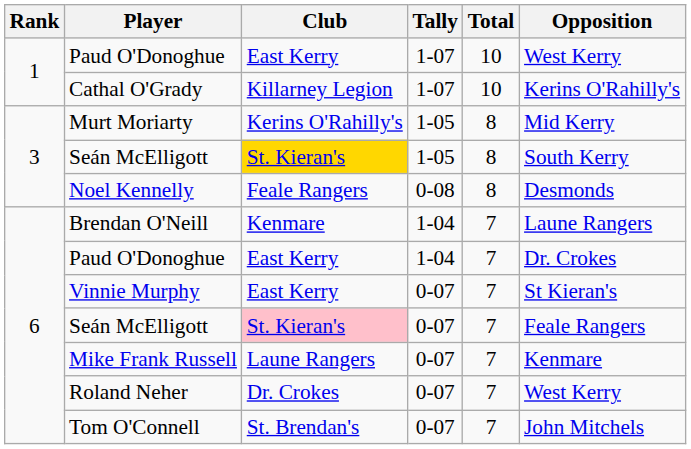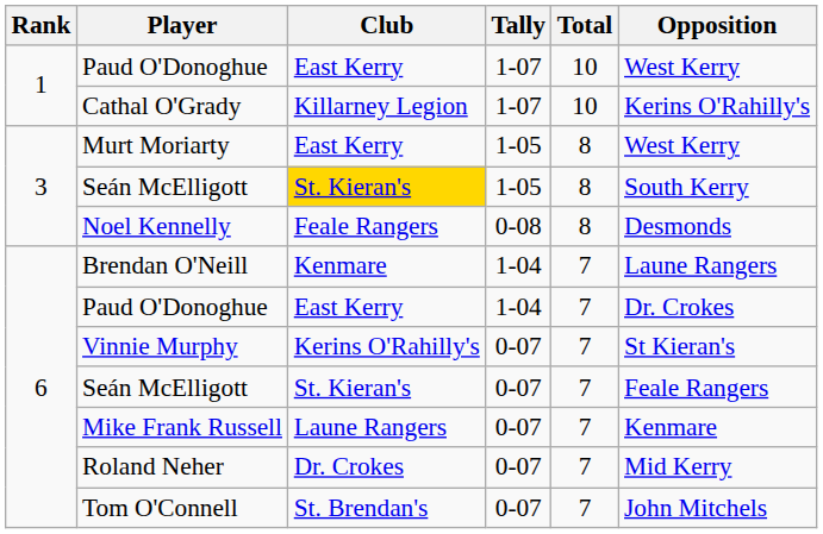 <table class="wikitable">
 <tr>
 <th>Rank</th>
 <th>Player</th>
 <th>Club</th>
 <th>Tally</th>
 <th>Total</th>
 <th>Opposition</th>
 </tr>
 <tr>
 <td rowspan="2" style="text-align:center;">1</td>
 <td>Paud O'Donoghue</td>
 <td><a href='#'>East Kerry</a></td>
 <td align=center>1-07</td>
 <td align=center>10</td>
 <td><a href='#'>West Kerry</a></td>
 </tr>
 <tr>
 <td>Cathal O'Grady</td>
 <td><a href='#'>Killarney Legion</a></td>
 <td align=center>1-07</td>
 <td align=center>10</td>
 <td><a href='#'>Kerins O'Rahilly's</a></td>
 </tr>
 <tr>
 <td rowspan="3" style="text-align:center;">3</td>
 <td>Murt Moriarty</td>
-<td><a href='#'>Kerins O'Rahilly's</a></td>
+<td><a href='#'>East Kerry</a></td>
 <td align=center>1-05</td>
 <td align=center>8</td>
-<td><a href='#'>Mid Kerry</a></td>
+<td><a href='#'>West Kerry</a></td>
 </tr>
 <tr>
 <td>Seán McElligott</td>
 <td style="background: gold;"><a href='#'>St. Kieran's</a></td>
 <td align=center>1-05</td>
 <td align=center>8</td>
 <td><a href='#'>South Kerry</a></td>
 </tr>
 <tr>
 <td><a href='#'>Noel Kennelly</a></td>
 <td><a href='#'>Feale Rangers</a></td>
 <td align=center>0-08</td>
 <td align=center>8</td>
 <td><a href='#'>Desmonds</a></td>
 </tr>
 <tr>
 <td rowspan="7" style="text-align:center;">6</td>
 <td>Brendan O'Neill</td>
 <td><a href='#'>Kenmare</a></td>
 <td align=center>1-04</td>
 <td align=center>7</td>
 <td><a href='#'>Laune Rangers</a></td>
 </tr>
 <tr>
 <td>Paud O'Donoghue</td>
 <td><a href='#'>East Kerry</a></td>
 <td align=center>1-04</td>
 <td align=center>7</td>
 <td><a href='#'>Dr. Crokes</a></td>
 </tr>
 <tr>
 <td><a href='#'>Vinnie Murphy</a></td>
-<td><a href='#'>East Kerry</a></td>
+<td><a href='#'>Kerins O'Rahilly's</a></td>
 <td align=center>0-07</td>
 <td align=center>7</td>
 <td><a href='#'>St Kieran's</a></td>
 </tr>
 <tr>
 <td>Seán McElligott</td>
-<td style="background: pink;"><a href='#'>St. Kieran's</a></td>
+<td><a href='#'>St. Kieran's</a></td>
 <td align=center>0-07</td>
 <td align=center>7</td>
 <td><a href='#'>Feale Rangers</a></td>
 </tr>
 <tr>
 <td><a href='#'>Mike Frank Russell</a></td>
 <td><a href='#'>Laune Rangers</a></td>
 <td align=center>0-07</td>
 <td align=center>7</td>
 <td><a href='#'>Kenmare</a></td>
 </tr>
 <tr>
 <td>Roland Neher</td>
 <td><a href='#'>Dr. Crokes</a></td>
 <td align=center>0-07</td>
 <td align=center>7</td>
-<td><a href='#'>West Kerry</a></td>
+<td><a href='#'>Mid Kerry</a></td>
 </tr>
 <tr>
 <td>Tom O'Connell</td>
 <td><a href='#'>St. Brendan's</a></td>
 <td align=center>0-07</td>
 <td align=center>7</td>
 <td><a href='#'>John Mitchels</a></td>
 </tr>
 </table>
